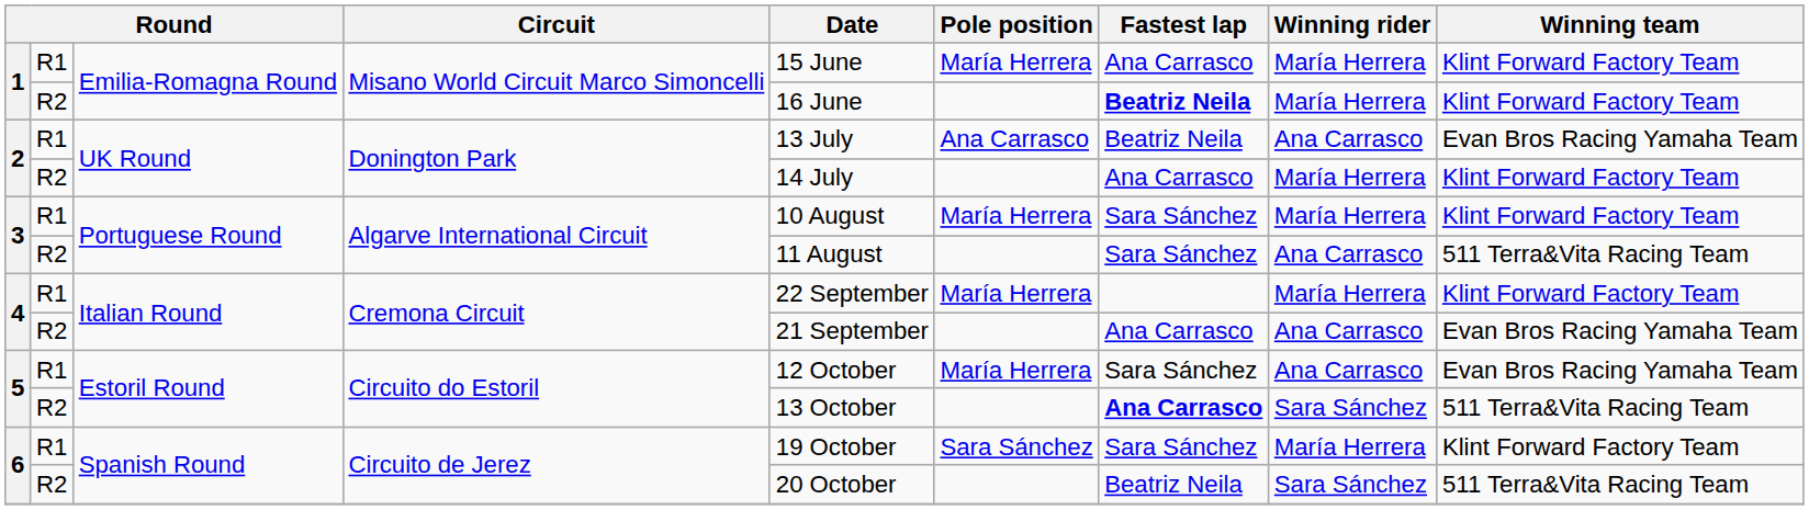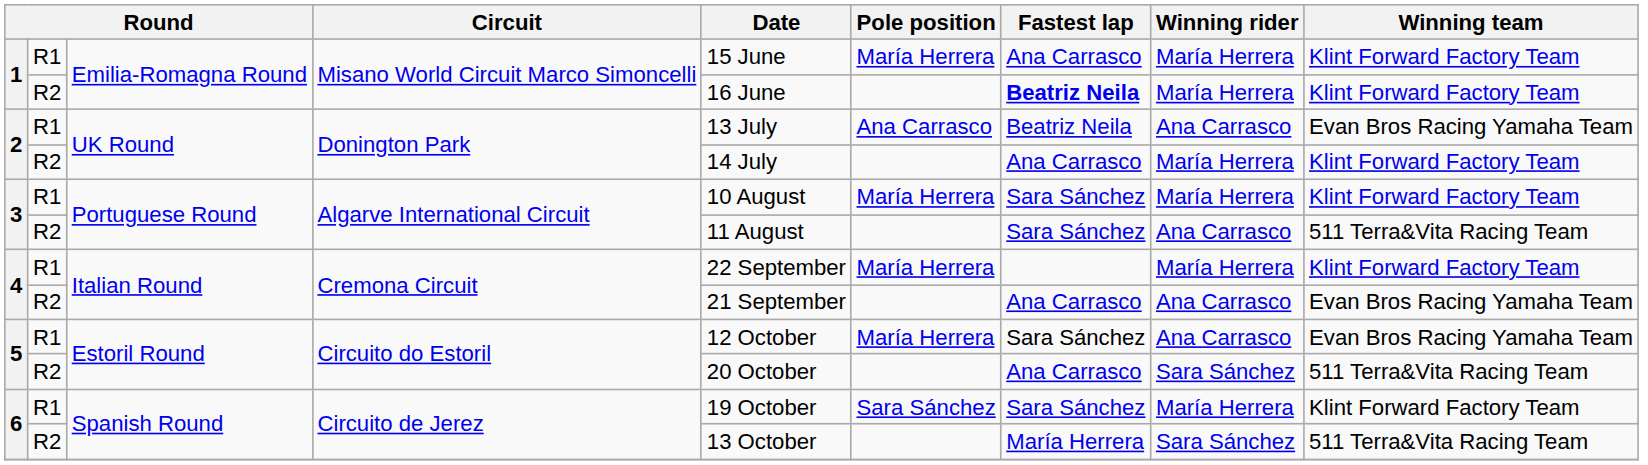 <table class="wikitable" style="font-size: 85%;">
 <tr>
 <th scope="col" colspan="3">Round</th>
 <th scope="col">Circuit</th>
 <th scope="col">Date</th>
 <th scope="col">Pole position</th>
 <th scope="col">Fastest lap</th>
 <th scope="col">Winning rider</th>
 <th scope="col">Winning team</th>
 </tr>
 <tr>
 <th rowspan="2">1</th>
 <td>R1</td>
 <td rowspan="2" style="white-space:nowrap"> <a href='#'>Emilia-Romagna Round</a></td>
 <td rowspan="2" style="white-space:nowrap"><a href='#'>Misano World Circuit Marco Simoncelli</a></td>
 <td>15 June</td>
 <td> <a href='#'>María Herrera</a></td>
 <td> <a href='#'>Ana Carrasco</a></td>
 <td> <a href='#'>María Herrera</a></td>
 <td> <a href='#'>Klint Forward Factory Team</a></td>
 </tr>
 <tr>
 <td>R2</td>
 <td>16 June</td>
 <td></td>
 <td><strong> <a href='#'>Beatriz Neila</a></strong></td>
 <td> <a href='#'>María Herrera</a></td>
 <td> <a href='#'>Klint Forward Factory Team</a></td>
 </tr>
 <tr>
 <th rowspan="2">2</th>
 <td>R1</td>
 <td rowspan="2"> <a href='#'>UK Round</a></td>
 <td rowspan="2"><a href='#'>Donington Park</a></td>
 <td>13 July</td>
 <td> <a href='#'>Ana Carrasco</a></td>
 <td> <a href='#'>Beatriz Neila</a></td>
 <td> <a href='#'>Ana Carrasco</a></td>
 <td> Evan Bros Racing Yamaha Team</td>
 </tr>
 <tr>
 <td>R2</td>
 <td>14 July</td>
 <td></td>
 <td> <a href='#'>Ana Carrasco</a></td>
 <td> <a href='#'>María Herrera</a></td>
 <td> <a href='#'>Klint Forward Factory Team</a></td>
 </tr>
 <tr>
 <th rowspan="2">3</th>
 <td>R1</td>
 <td rowspan="2"> <a href='#'>Portuguese Round</a></td>
 <td rowspan="2"><a href='#'>Algarve International Circuit</a></td>
 <td>10 August</td>
 <td> <a href='#'>María Herrera</a></td>
 <td> <a href='#'>Sara Sánchez</a></td>
 <td> <a href='#'>María Herrera</a></td>
 <td> <a href='#'>Klint Forward Factory Team</a></td>
 </tr>
 <tr>
 <td>R2</td>
 <td>11 August</td>
 <td></td>
 <td> <a href='#'>Sara Sánchez</a></td>
 <td> <a href='#'>Ana Carrasco</a></td>
 <td> 511 Terra&Vita Racing Team</td>
 </tr>
 <tr>
 <th rowspan="2">4</th>
 <td>R1</td>
 <td rowspan="2"> <a href='#'>Italian Round</a></td>
 <td rowspan="2"><a href='#'>Cremona Circuit</a></td>
 <td>22 September</td>
 <td> <a href='#'>María Herrera</a></td>
 <td> </td>
 <td> <a href='#'>María Herrera</a></td>
 <td> <a href='#'>Klint Forward Factory Team</a></td>
 </tr>
 <tr>
 <td>R2</td>
 <td>21 September</td>
 <td></td>
 <td> <a href='#'>Ana Carrasco</a></td>
 <td> <a href='#'>Ana Carrasco</a></td>
 <td> Evan Bros Racing Yamaha Team</td>
 </tr>
 <tr>
 <th rowspan="2">5</th>
 <td>R1</td>
 <td rowspan="2"> <a href='#'>Estoril Round</a></td>
 <td rowspan="2"><a href='#'>Circuito do Estoril</a></td>
 <td>12 October</td>
 <td> <a href='#'>María Herrera</a></td>
 <td> Sara Sánchez</td>
 <td> <a href='#'>Ana Carrasco</a></td>
 <td> Evan Bros Racing Yamaha Team</td>
 </tr>
 <tr>
 <td>R2</td>
-<td>13 October</td>
+<td>20 October</td>
 <td></td>
-<td><strong> <a href='#'>Ana Carrasco</a></strong></td>
+<td> <a href='#'>Ana Carrasco</a></td>
 <td> <a href='#'>Sara Sánchez</a></td>
 <td> 511 Terra&Vita Racing Team</td>
 </tr>
 <tr>
 <th rowspan="2">6</th>
 <td>R1</td>
 <td rowspan="2"> <a href='#'>Spanish Round</a></td>
 <td rowspan="2"><a href='#'>Circuito de Jerez</a></td>
 <td>19 October</td>
 <td> <a href='#'>Sara Sánchez</a></td>
 <td> <a href='#'>Sara Sánchez</a></td>
 <td> <a href='#'>María Herrera</a></td>
 <td> Klint Forward Factory Team</td>
 </tr>
 <tr>
 <td>R2</td>
-<td>20 October</td>
+<td>13 October</td>
 <td></td>
-<td> <a href='#'>Beatriz Neila</a></td>
+<td> <a href='#'>María Herrera</a></td>
 <td> <a href='#'>Sara Sánchez</a></td>
 <td> 511 Terra&Vita Racing Team</td>
 </tr>
 <tr>
 </tr>
 </table>
